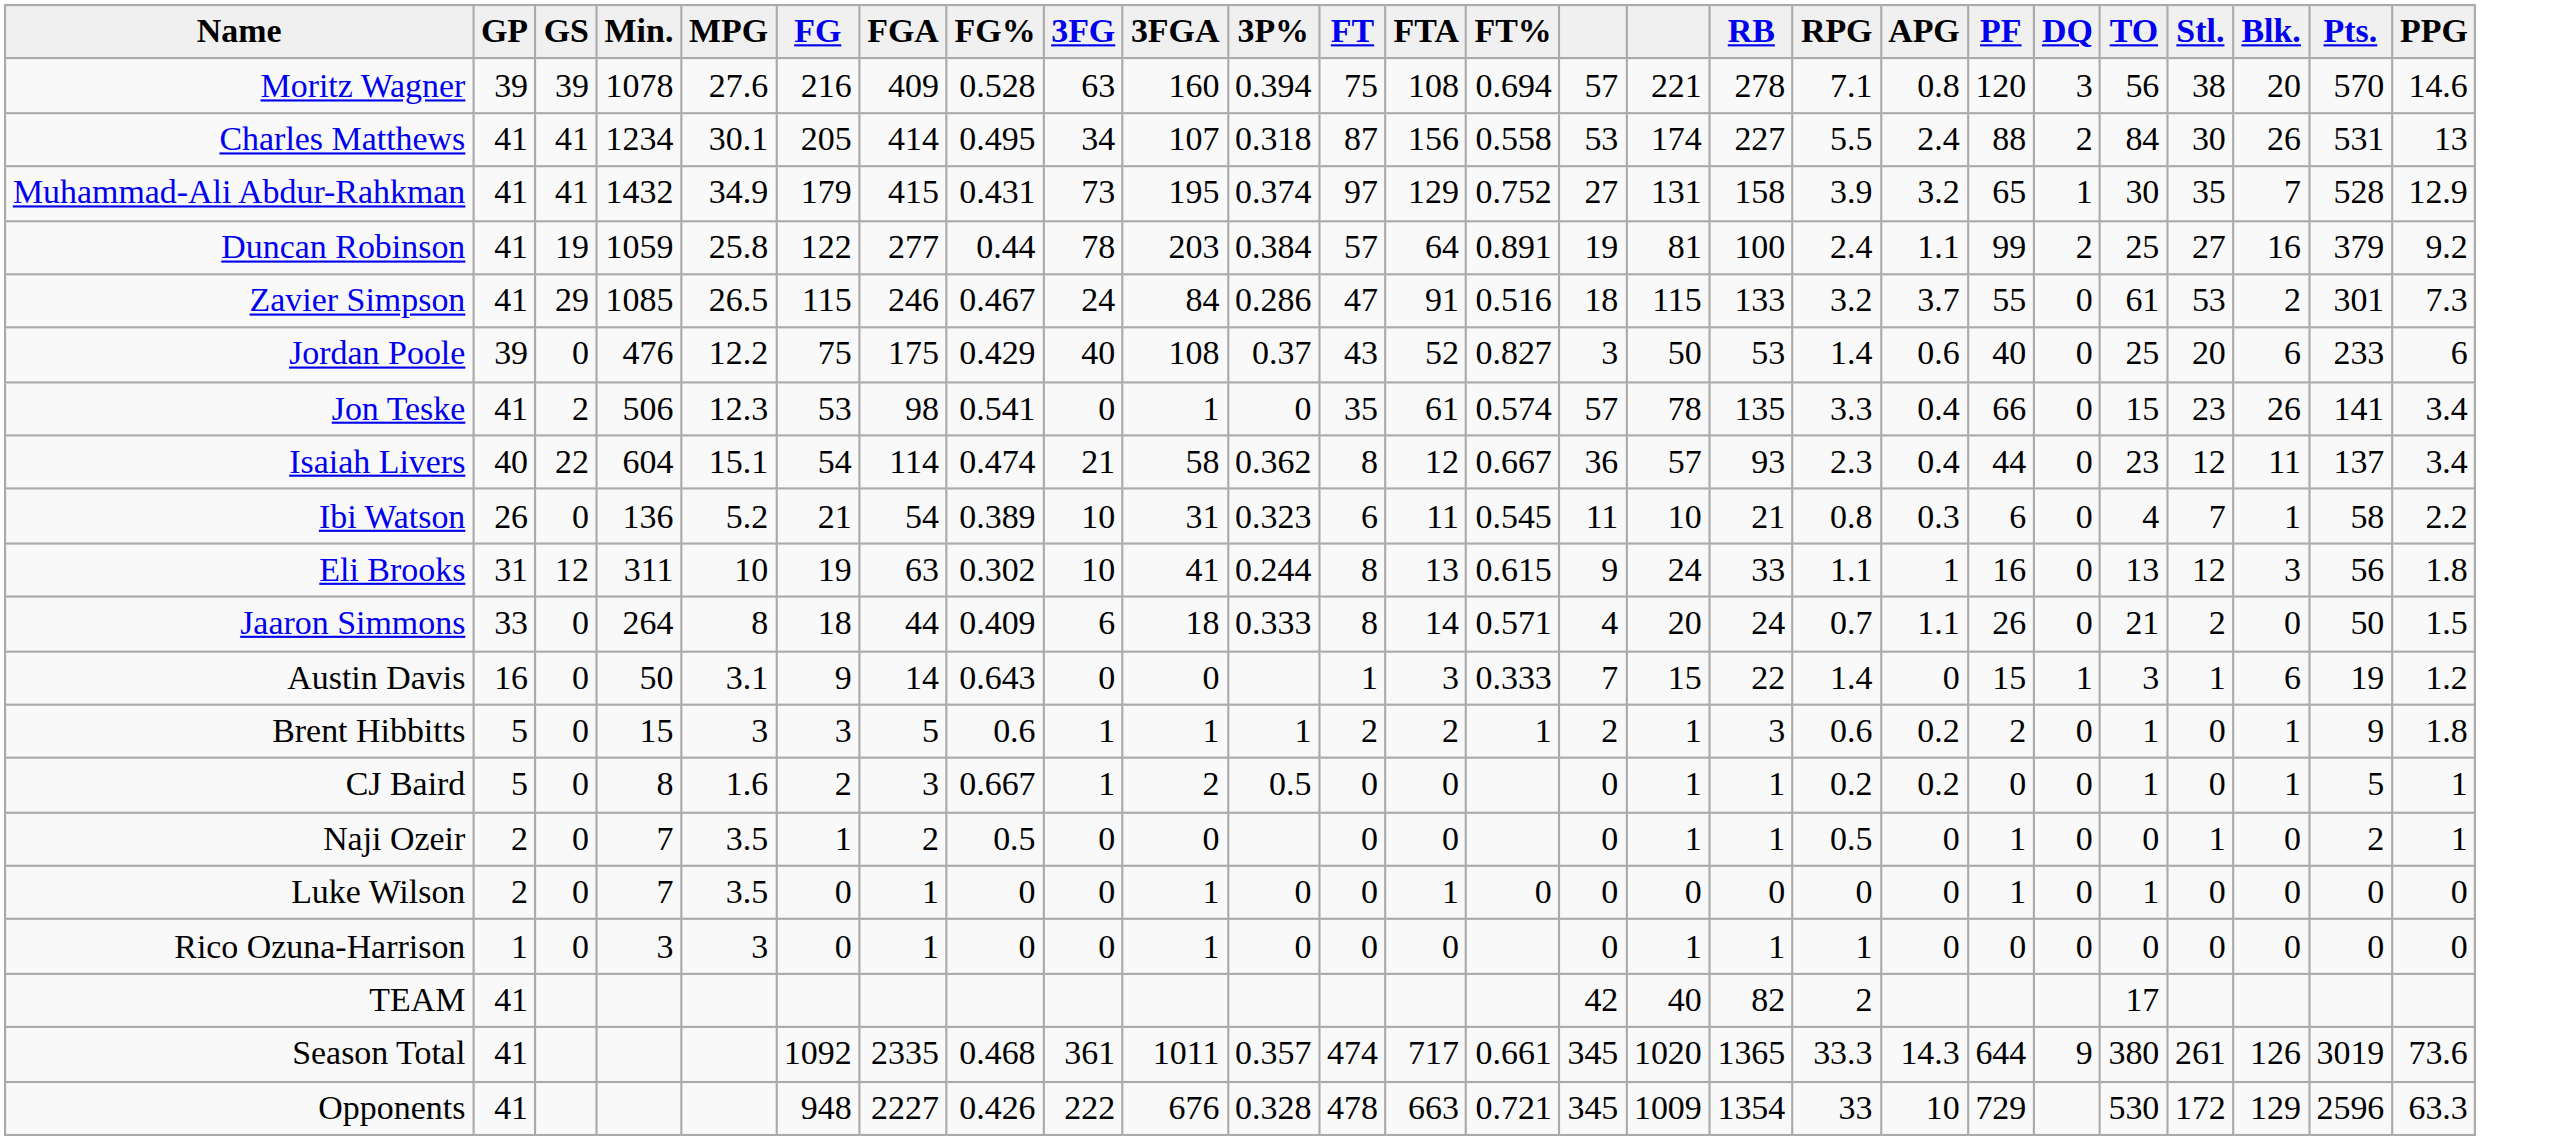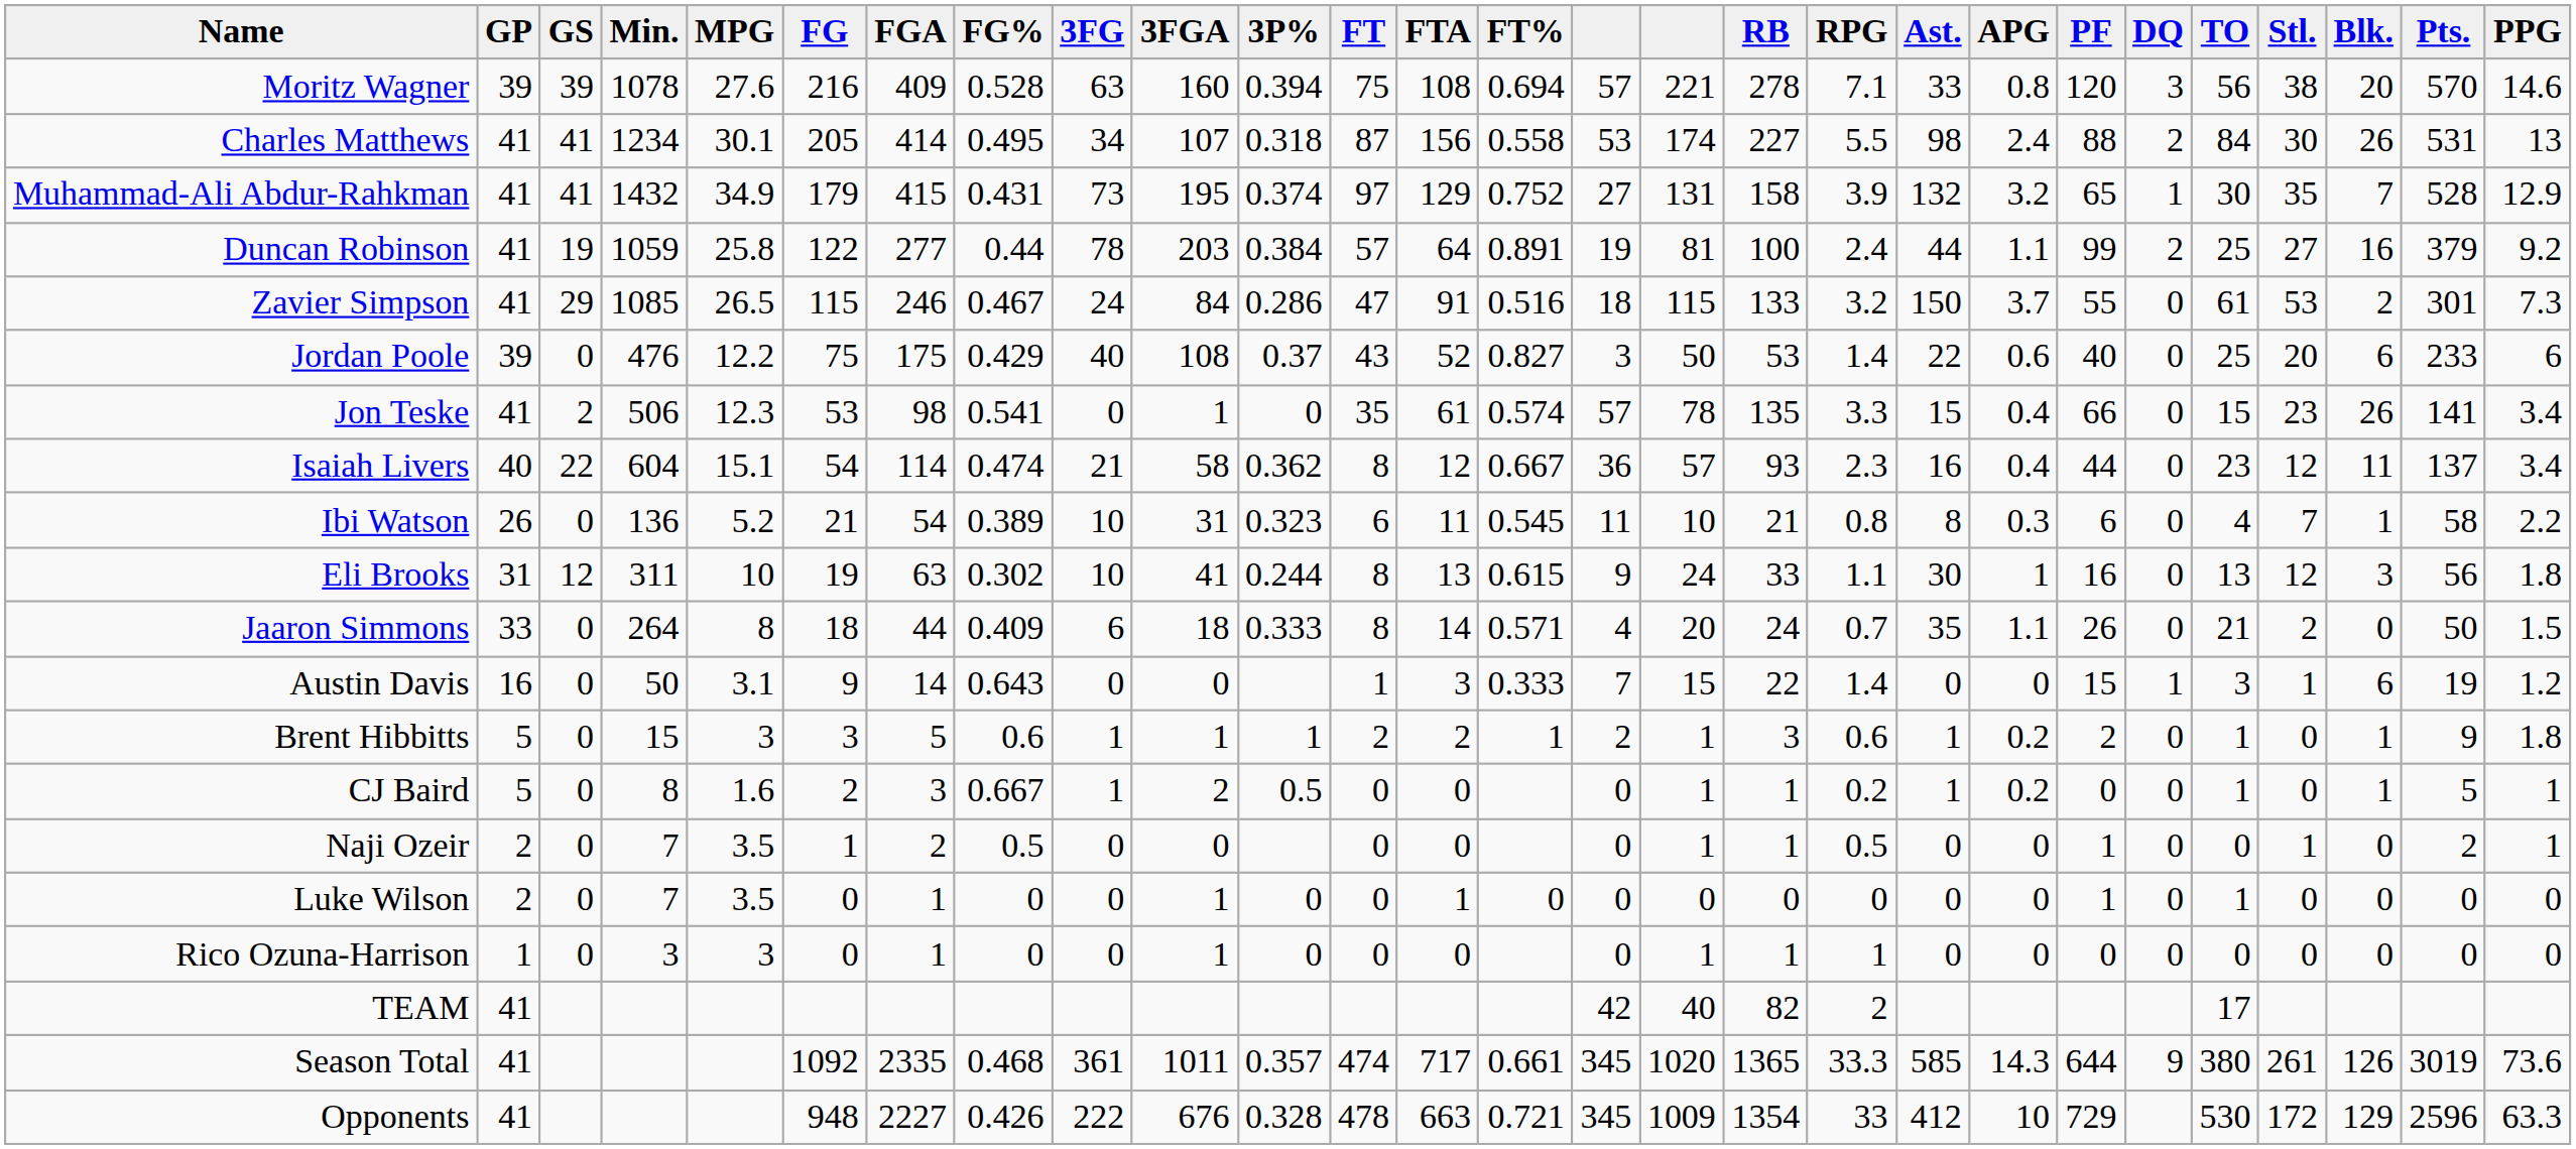 <table class="wikitable sortable" style="text-align:right">
 <tr>
 <td style="text-align:center; background:#f0f0f0;"><strong>Name</strong></td>
 <td style="text-align:center; background:#f0f0f0;"><strong>GP</strong></td>
 <td style="text-align:center; background:#f0f0f0;"><strong>GS</strong></td>
 <td style="text-align:center; background:#f0f0f0;"><strong>Min.</strong></td>
 <td style="text-align:center; background:#f0f0f0;"><strong>MPG</strong></td>
 <td style="text-align:center; background:#f0f0f0;"><strong><a href='#'>FG</a></strong></td>
 <td style="text-align:center; background:#f0f0f0;"><strong>FGA</strong></td>
 <td style="text-align:center; background:#f0f0f0;"><strong>FG%</strong></td>
 <td style="text-align:center; background:#f0f0f0;"><strong><a href='#'>3FG</a></strong></td>
 <td style="text-align:center; background:#f0f0f0;"><strong>3FGA</strong></td>
 <td style="text-align:center; background:#f0f0f0;"><strong>3P%</strong></td>
 <td style="text-align:center; background:#f0f0f0;"><strong><a href='#'>FT</a></strong></td>
 <td style="text-align:center; background:#f0f0f0;"><strong>FTA</strong></td>
 <td style="text-align:center; background:#f0f0f0;"><strong>FT%</strong></td>
 <td style="text-align:center; background:#f0f0f0;"><strong></strong></td>
 <td style="text-align:center; background:#f0f0f0;"><strong></strong></td>
 <td style="text-align:center; background:#f0f0f0;"><strong><a href='#'>RB</a></strong></td>
 <td style="text-align:center; background:#f0f0f0;"><strong>RPG</strong></td>
+<td style="text-align:center; background:#f0f0f0;"><strong><a href='#'>Ast.</a></strong></td>
 <td style="text-align:center; background:#f0f0f0;"><strong>APG</strong></td>
 <td style="text-align:center; background:#f0f0f0;"><strong><a href='#'>PF</a></strong></td>
 <td style="text-align:center; background:#f0f0f0;"><strong><a href='#'>DQ</a></strong></td>
 <td style="text-align:center; background:#f0f0f0;"><strong><a href='#'>TO</a></strong></td>
 <td style="text-align:center; background:#f0f0f0;"><strong><a href='#'>Stl.</a></strong></td>
 <td style="text-align:center; background:#f0f0f0;"><strong><a href='#'>Blk.</a></strong></td>
 <td style="text-align:center; background:#f0f0f0;"><strong><a href='#'>Pts.</a></strong></td>
 <td style="text-align:center; background:#f0f0f0;"><strong>PPG</strong></td>
 </tr>
 <tr>
 <td><a href='#'>Moritz Wagner</a></td>
 <td>39</td>
 <td>39</td>
 <td>1078</td>
 <td>27.6</td>
 <td>216</td>
 <td>409</td>
 <td>0.528</td>
 <td>63</td>
 <td>160</td>
 <td>0.394</td>
 <td>75</td>
 <td>108</td>
 <td>0.694</td>
 <td>57</td>
 <td>221</td>
 <td>278</td>
 <td>7.1</td>
+<td>33</td>
 <td>0.8</td>
 <td>120</td>
 <td>3</td>
 <td>56</td>
 <td>38</td>
 <td>20</td>
 <td>570</td>
 <td>14.6</td>
 </tr>
 <tr>
 <td><a href='#'>Charles Matthews</a></td>
 <td>41</td>
 <td>41</td>
 <td>1234</td>
 <td>30.1</td>
 <td>205</td>
 <td>414</td>
 <td>0.495</td>
 <td>34</td>
 <td>107</td>
 <td>0.318</td>
 <td>87</td>
 <td>156</td>
 <td>0.558</td>
 <td>53</td>
 <td>174</td>
 <td>227</td>
 <td>5.5</td>
+<td>98</td>
 <td>2.4</td>
 <td>88</td>
 <td>2</td>
 <td>84</td>
 <td>30</td>
 <td>26</td>
 <td>531</td>
 <td>13</td>
 </tr>
 <tr>
 <td><a href='#'>Muhammad-Ali Abdur-Rahkman</a></td>
 <td>41</td>
 <td>41</td>
 <td>1432</td>
 <td>34.9</td>
 <td>179</td>
 <td>415</td>
 <td>0.431</td>
 <td>73</td>
 <td>195</td>
 <td>0.374</td>
 <td>97</td>
 <td>129</td>
 <td>0.752</td>
 <td>27</td>
 <td>131</td>
 <td>158</td>
 <td>3.9</td>
+<td>132</td>
 <td>3.2</td>
 <td>65</td>
 <td>1</td>
 <td>30</td>
 <td>35</td>
 <td>7</td>
 <td>528</td>
 <td>12.9</td>
 </tr>
 <tr>
 <td><a href='#'>Duncan Robinson</a></td>
 <td>41</td>
 <td>19</td>
 <td>1059</td>
 <td>25.8</td>
 <td>122</td>
 <td>277</td>
 <td>0.44</td>
 <td>78</td>
 <td>203</td>
 <td>0.384</td>
 <td>57</td>
 <td>64</td>
 <td>0.891</td>
 <td>19</td>
 <td>81</td>
 <td>100</td>
 <td>2.4</td>
+<td>44</td>
 <td>1.1</td>
 <td>99</td>
 <td>2</td>
 <td>25</td>
 <td>27</td>
 <td>16</td>
 <td>379</td>
 <td>9.2</td>
 </tr>
 <tr>
 <td><a href='#'>Zavier Simpson</a></td>
 <td>41</td>
 <td>29</td>
 <td>1085</td>
 <td>26.5</td>
 <td>115</td>
 <td>246</td>
 <td>0.467</td>
 <td>24</td>
 <td>84</td>
 <td>0.286</td>
 <td>47</td>
 <td>91</td>
 <td>0.516</td>
 <td>18</td>
 <td>115</td>
 <td>133</td>
 <td>3.2</td>
+<td>150</td>
 <td>3.7</td>
 <td>55</td>
 <td>0</td>
 <td>61</td>
 <td>53</td>
 <td>2</td>
 <td>301</td>
 <td>7.3</td>
 </tr>
 <tr>
 <td><a href='#'>Jordan Poole</a></td>
 <td>39</td>
 <td>0</td>
 <td>476</td>
 <td>12.2</td>
 <td>75</td>
 <td>175</td>
 <td>0.429</td>
 <td>40</td>
 <td>108</td>
 <td>0.37</td>
 <td>43</td>
 <td>52</td>
 <td>0.827</td>
 <td>3</td>
 <td>50</td>
 <td>53</td>
 <td>1.4</td>
+<td>22</td>
 <td>0.6</td>
 <td>40</td>
 <td>0</td>
 <td>25</td>
 <td>20</td>
 <td>6</td>
 <td>233</td>
 <td>6</td>
 </tr>
 <tr>
 <td><a href='#'>Jon Teske</a></td>
 <td>41</td>
 <td>2</td>
 <td>506</td>
 <td>12.3</td>
 <td>53</td>
 <td>98</td>
 <td>0.541</td>
 <td>0</td>
 <td>1</td>
 <td>0</td>
 <td>35</td>
 <td>61</td>
 <td>0.574</td>
 <td>57</td>
 <td>78</td>
 <td>135</td>
 <td>3.3</td>
+<td>15</td>
 <td>0.4</td>
 <td>66</td>
 <td>0</td>
 <td>15</td>
 <td>23</td>
 <td>26</td>
 <td>141</td>
 <td>3.4</td>
 </tr>
 <tr>
 <td><a href='#'>Isaiah Livers</a></td>
 <td>40</td>
 <td>22</td>
 <td>604</td>
 <td>15.1</td>
 <td>54</td>
 <td>114</td>
 <td>0.474</td>
 <td>21</td>
 <td>58</td>
 <td>0.362</td>
 <td>8</td>
 <td>12</td>
 <td>0.667</td>
 <td>36</td>
 <td>57</td>
 <td>93</td>
 <td>2.3</td>
+<td>16</td>
 <td>0.4</td>
 <td>44</td>
 <td>0</td>
 <td>23</td>
 <td>12</td>
 <td>11</td>
 <td>137</td>
 <td>3.4</td>
 </tr>
 <tr>
 <td><a href='#'>Ibi Watson</a></td>
 <td>26</td>
 <td>0</td>
 <td>136</td>
 <td>5.2</td>
 <td>21</td>
 <td>54</td>
 <td>0.389</td>
 <td>10</td>
 <td>31</td>
 <td>0.323</td>
 <td>6</td>
 <td>11</td>
 <td>0.545</td>
 <td>11</td>
 <td>10</td>
 <td>21</td>
 <td>0.8</td>
+<td>8</td>
 <td>0.3</td>
 <td>6</td>
 <td>0</td>
 <td>4</td>
 <td>7</td>
 <td>1</td>
 <td>58</td>
 <td>2.2</td>
 </tr>
 <tr>
 <td><a href='#'>Eli Brooks</a></td>
 <td>31</td>
 <td>12</td>
 <td>311</td>
 <td>10</td>
 <td>19</td>
 <td>63</td>
 <td>0.302</td>
 <td>10</td>
 <td>41</td>
 <td>0.244</td>
 <td>8</td>
 <td>13</td>
 <td>0.615</td>
 <td>9</td>
 <td>24</td>
 <td>33</td>
 <td>1.1</td>
+<td>30</td>
 <td>1</td>
 <td>16</td>
 <td>0</td>
 <td>13</td>
 <td>12</td>
 <td>3</td>
 <td>56</td>
 <td>1.8</td>
 </tr>
 <tr>
 <td><a href='#'>Jaaron Simmons</a></td>
 <td>33</td>
 <td>0</td>
 <td>264</td>
 <td>8</td>
 <td>18</td>
 <td>44</td>
 <td>0.409</td>
 <td>6</td>
 <td>18</td>
 <td>0.333</td>
 <td>8</td>
 <td>14</td>
 <td>0.571</td>
 <td>4</td>
 <td>20</td>
 <td>24</td>
 <td>0.7</td>
+<td>35</td>
 <td>1.1</td>
 <td>26</td>
 <td>0</td>
 <td>21</td>
 <td>2</td>
 <td>0</td>
 <td>50</td>
 <td>1.5</td>
 </tr>
 <tr>
 <td>Austin Davis</td>
 <td>16</td>
 <td>0</td>
 <td>50</td>
 <td>3.1</td>
 <td>9</td>
 <td>14</td>
 <td>0.643</td>
 <td>0</td>
 <td>0</td>
 <td></td>
 <td>1</td>
 <td>3</td>
 <td>0.333</td>
 <td>7</td>
 <td>15</td>
 <td>22</td>
 <td>1.4</td>
 <td>0</td>
+<td>0</td>
 <td>15</td>
 <td>1</td>
 <td>3</td>
 <td>1</td>
 <td>6</td>
 <td>19</td>
 <td>1.2</td>
 </tr>
 <tr>
 <td>Brent Hibbitts</td>
 <td>5</td>
 <td>0</td>
 <td>15</td>
 <td>3</td>
 <td>3</td>
 <td>5</td>
 <td>0.6</td>
 <td>1</td>
 <td>1</td>
 <td>1</td>
 <td>2</td>
 <td>2</td>
 <td>1</td>
 <td>2</td>
 <td>1</td>
 <td>3</td>
 <td>0.6</td>
+<td>1</td>
 <td>0.2</td>
 <td>2</td>
 <td>0</td>
 <td>1</td>
 <td>0</td>
 <td>1</td>
 <td>9</td>
 <td>1.8</td>
 </tr>
 <tr>
 <td>CJ Baird</td>
 <td>5</td>
 <td>0</td>
 <td>8</td>
 <td>1.6</td>
 <td>2</td>
 <td>3</td>
 <td>0.667</td>
 <td>1</td>
 <td>2</td>
 <td>0.5</td>
 <td>0</td>
 <td>0</td>
 <td></td>
 <td>0</td>
 <td>1</td>
 <td>1</td>
 <td>0.2</td>
+<td>1</td>
 <td>0.2</td>
 <td>0</td>
 <td>0</td>
 <td>1</td>
 <td>0</td>
 <td>1</td>
 <td>5</td>
 <td>1</td>
 </tr>
 <tr>
 <td>Naji Ozeir</td>
 <td>2</td>
 <td>0</td>
 <td>7</td>
 <td>3.5</td>
 <td>1</td>
 <td>2</td>
 <td>0.5</td>
 <td>0</td>
 <td>0</td>
 <td></td>
 <td>0</td>
 <td>0</td>
 <td></td>
 <td>0</td>
 <td>1</td>
 <td>1</td>
 <td>0.5</td>
 <td>0</td>
+<td>0</td>
 <td>1</td>
 <td>0</td>
 <td>0</td>
 <td>1</td>
 <td>0</td>
 <td>2</td>
 <td>1</td>
 </tr>
 <tr>
 <td>Luke Wilson</td>
 <td>2</td>
 <td>0</td>
 <td>7</td>
 <td>3.5</td>
 <td>0</td>
 <td>1</td>
 <td>0</td>
 <td>0</td>
 <td>1</td>
 <td>0</td>
 <td>0</td>
 <td>1</td>
+<td>0</td>
 <td>0</td>
 <td>0</td>
 <td>0</td>
 <td>0</td>
 <td>0</td>
 <td>0</td>
 <td>1</td>
 <td>0</td>
 <td>1</td>
 <td>0</td>
 <td>0</td>
 <td>0</td>
 <td>0</td>
 </tr>
 <tr>
 <td>Rico Ozuna-Harrison</td>
 <td>1</td>
 <td>0</td>
 <td>3</td>
 <td>3</td>
 <td>0</td>
 <td>1</td>
 <td>0</td>
 <td>0</td>
 <td>1</td>
 <td>0</td>
 <td>0</td>
 <td>0</td>
 <td></td>
 <td>0</td>
 <td>1</td>
 <td>1</td>
 <td>1</td>
 <td>0</td>
 <td>0</td>
 <td>0</td>
 <td>0</td>
 <td>0</td>
 <td>0</td>
 <td>0</td>
 <td>0</td>
+<td>0</td>
 </tr>
 <tr>
 <td>TEAM</td>
 <td>41</td>
 <td></td>
 <td></td>
 <td></td>
 <td></td>
 <td></td>
 <td></td>
 <td></td>
 <td></td>
 <td></td>
 <td></td>
 <td></td>
 <td></td>
 <td>42</td>
 <td>40</td>
 <td>82</td>
 <td>2</td>
+<td></td>
 <td></td>
 <td></td>
 <td></td>
 <td>17</td>
 <td></td>
 <td></td>
 <td></td>
 <td></td>
 </tr>
 <tr>
 <td>Season Total</td>
 <td>41</td>
 <td></td>
 <td></td>
 <td></td>
 <td>1092</td>
 <td>2335</td>
 <td>0.468</td>
 <td>361</td>
 <td>1011</td>
 <td>0.357</td>
 <td>474</td>
 <td>717</td>
 <td>0.661</td>
 <td>345</td>
 <td>1020</td>
 <td>1365</td>
 <td>33.3</td>
+<td>585</td>
 <td>14.3</td>
 <td>644</td>
 <td>9</td>
 <td>380</td>
 <td>261</td>
 <td>126</td>
 <td>3019</td>
 <td>73.6</td>
 </tr>
 <tr>
 <td>Opponents</td>
 <td>41</td>
 <td></td>
 <td></td>
 <td></td>
 <td>948</td>
 <td>2227</td>
 <td>0.426</td>
 <td>222</td>
 <td>676</td>
 <td>0.328</td>
 <td>478</td>
 <td>663</td>
 <td>0.721</td>
 <td>345</td>
 <td>1009</td>
 <td>1354</td>
 <td>33</td>
+<td>412</td>
 <td>10</td>
 <td>729</td>
 <td></td>
 <td>530</td>
 <td>172</td>
 <td>129</td>
 <td>2596</td>
 <td>63.3</td>
 </tr>
 </table>
